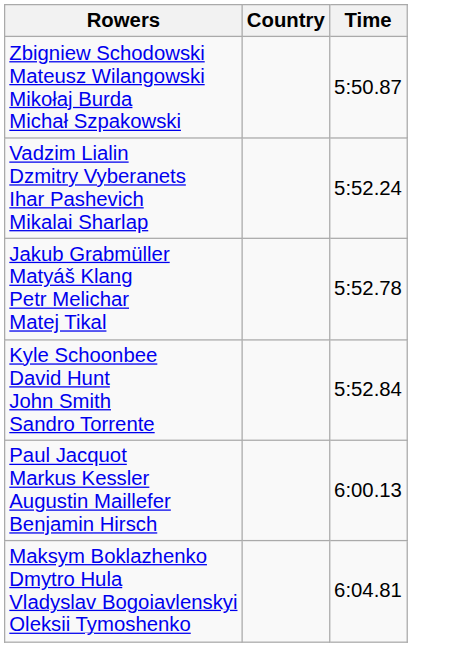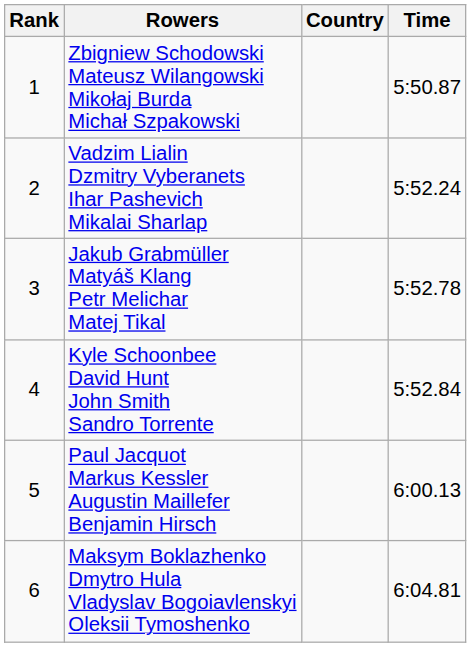 <table class="wikitable" style="text-align:center">
 <tr>
+<th>Rank</th>
 <th>Rowers</th>
 <th>Country</th>
 <th>Time</th>
 </tr>
 <tr>
+<td>1</td>
 <td align="left"><a href='#'>Zbigniew Schodowski</a><br><a href='#'>Mateusz Wilangowski</a><br><a href='#'>Mikołaj Burda</a><br><a href='#'>Michał Szpakowski</a></td>
 <td align="left"></td>
 <td>5:50.87</td>
 </tr>
 <tr>
+<td>2</td>
 <td align="left"><a href='#'>Vadzim Lialin</a><br><a href='#'>Dzmitry Vyberanets</a><br><a href='#'>Ihar Pashevich</a><br><a href='#'>Mikalai Sharlap</a></td>
 <td align="left"></td>
 <td>5:52.24</td>
 </tr>
 <tr>
+<td>3</td>
 <td align="left"><a href='#'>Jakub Grabmüller</a><br><a href='#'>Matyáš Klang</a><br><a href='#'>Petr Melichar</a><br><a href='#'>Matej Tikal</a></td>
 <td align="left"></td>
 <td>5:52.78</td>
 </tr>
 <tr>
+<td>4</td>
 <td align="left"><a href='#'>Kyle Schoonbee</a><br><a href='#'>David Hunt</a><br><a href='#'>John Smith</a><br><a href='#'>Sandro Torrente</a></td>
 <td align="left"></td>
 <td>5:52.84</td>
 </tr>
 <tr>
+<td>5</td>
 <td align="left"><a href='#'>Paul Jacquot</a><br><a href='#'>Markus Kessler</a><br><a href='#'>Augustin Maillefer</a><br><a href='#'>Benjamin Hirsch</a></td>
 <td align="left"></td>
 <td>6:00.13</td>
 </tr>
 <tr>
+<td>6</td>
 <td align="left"><a href='#'>Maksym Boklazhenko</a><br><a href='#'>Dmytro Hula</a><br><a href='#'>Vladyslav Bogoiavlenskyi</a><br><a href='#'>Oleksii Tymoshenko</a></td>
 <td align="left"></td>
 <td>6:04.81</td>
 </tr>
 </table>
